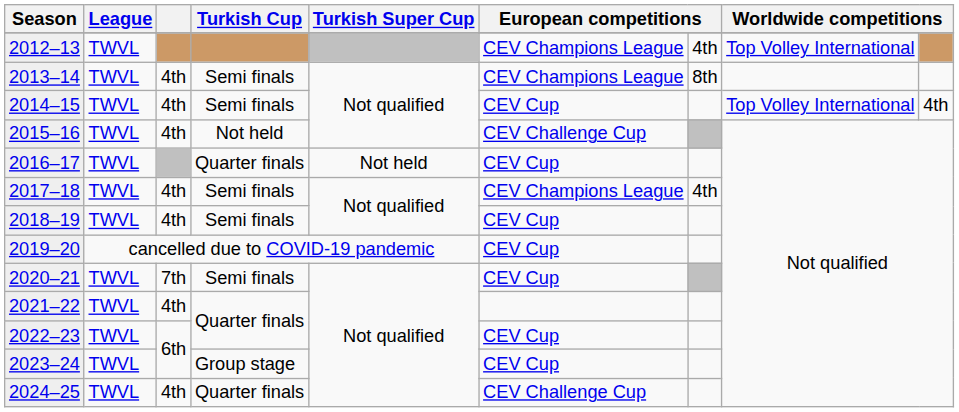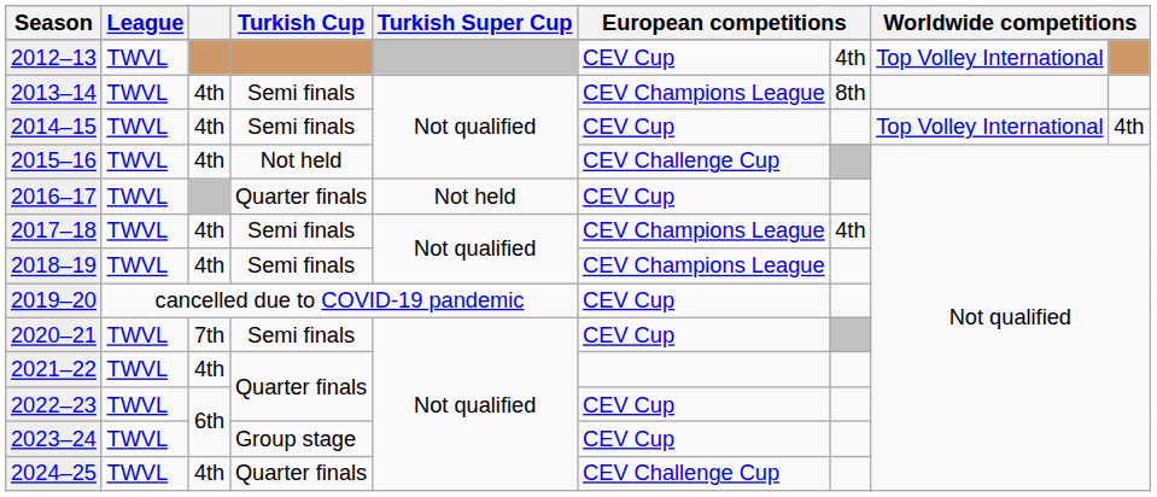 <table class="wikitable" style="font-size:85%; text-align:left">
 <tr>
 <th>Season</th>
 <th><a href='#'>League</a></th>
 <th></th>
 <th><a href='#'>Turkish Cup</a></th>
 <th><a href='#'>Turkish Super Cup</a></th>
 <th colspan=2>European competitions</th>
 <th colspan=2>Worldwide competitions</th>
 </tr>
 <tr>
 </tr>
 <tr>
 <td bgcolor=#efefef><a href='#'>2012–13</a></td>
 <td align=left><a href='#'>TWVL</a></td>
 <td bgcolor=#cc9966 align=center></td>
 <td bgcolor=#cc9966 align=center></td>
 <td bgcolor=silver align=center></td>
-<td><a href='#'>CEV Champions League</a></td>
+<td><a href='#'>CEV Cup</a></td>
 <td align=center>4th</td>
 <td><a href='#'>Top Volley International</a></td>
 <td bgcolor=#cc9966 align=center></td>
 </tr>
 <tr>
 <td bgcolor=#efefef><a href='#'>2013–14</a></td>
 <td align=left><a href='#'>TWVL</a></td>
 <td align=center>4th</td>
 <td align=center>Semi finals</td>
 <td align=center rowspan=3>Not qualified</td>
 <td><a href='#'>CEV Champions League</a></td>
 <td align=center>8th</td>
 <td></td>
 <td></td>
 </tr>
 <tr>
 <td bgcolor=#efefef><a href='#'>2014–15</a></td>
 <td align=left><a href='#'>TWVL</a></td>
 <td align=center>4th</td>
 <td align=center>Semi finals</td>
 <td><a href='#'>CEV Cup</a></td>
 <td align=center></td>
 <td><a href='#'>Top Volley International</a></td>
 <td align=center>4th</td>
 </tr>
 <tr>
 <td bgcolor=#efefef><a href='#'>2015–16</a></td>
 <td align=left><a href='#'>TWVL</a></td>
 <td align=center>4th</td>
 <td align=center>Not held</td>
 <td><a href='#'>CEV Challenge Cup</a></td>
 <td bgcolor=silver align=center></td>
 <td align=center rowspan=10 colspan=2>Not qualified</td>
 </tr>
 <tr>
 <td bgcolor=#efefef><a href='#'>2016–17</a></td>
 <td align=left><a href='#'>TWVL</a></td>
 <td bgcolor=silver align=center></td>
 <td align=center>Quarter finals</td>
 <td align=center>Not held</td>
 <td><a href='#'>CEV Cup</a></td>
 <td align=center></td>
 </tr>
 <tr>
 <td bgcolor=#efefef><a href='#'>2017–18</a></td>
 <td align=left><a href='#'>TWVL</a></td>
 <td align=center>4th</td>
 <td align=center>Semi finals</td>
 <td align=center rowspan=2>Not qualified</td>
 <td><a href='#'>CEV Champions League</a></td>
 <td align=center>4th</td>
 </tr>
 <tr>
 <td bgcolor=#efefef><a href='#'>2018–19</a></td>
 <td align=left><a href='#'>TWVL</a></td>
 <td align=center>4th</td>
 <td align=center>Semi finals</td>
-<td><a href='#'>CEV Cup</a></td>
+<td><a href='#'>CEV Champions League</a></td>
 <td align=center></td>
 </tr>
 <tr>
 <td bgcolor=#efefef><a href='#'>2019–20</a></td>
 <td align=center colspan=4>cancelled due to <a href='#'>COVID-19 pandemic</a></td>
 <td><a href='#'>CEV Cup</a></td>
 </tr>
 <tr>
 <td bgcolor=#efefef><a href='#'>2020–21</a></td>
 <td align=left><a href='#'>TWVL</a></td>
 <td align=center>7th</td>
 <td align=center>Semi finals</td>
 <td align=center rowspan=5>Not qualified</td>
 <td><a href='#'>CEV Cup</a></td>
 <td bgcolor=silver align=center></td>
 </tr>
 <tr>
 <td bgcolor=#efefef><a href='#'>2021–22</a></td>
 <td align=left><a href='#'>TWVL</a></td>
 <td align=center>4th</td>
 <td align=center rowspan=2>Quarter finals</td>
 <td></td>
 </tr>
 <tr>
 <td bgcolor=#efefef><a href='#'>2022–23</a></td>
 <td align=left><a href='#'>TWVL</a></td>
 <td align=center rowspan=2>6th</td>
 <td><a href='#'>CEV Cup</a></td>
 <td></td>
 </tr>
 <tr>
 <td bgcolor=#efefef><a href='#'>2023–24</a></td>
 <td align=left><a href='#'>TWVL</a></td>
 <td>Group stage</td>
 <td><a href='#'>CEV Cup</a></td>
 <td></td>
 </tr>
 <tr>
 <td bgcolor=#efefef><a href='#'>2024–25</a></td>
 <td align=left><a href='#'>TWVL</a></td>
 <td align=center>4th</td>
 <td align=center>Quarter finals</td>
 <td><a href='#'>CEV Challenge Cup</a></td>
 <td align=center></td>
 </tr>
 </table>
